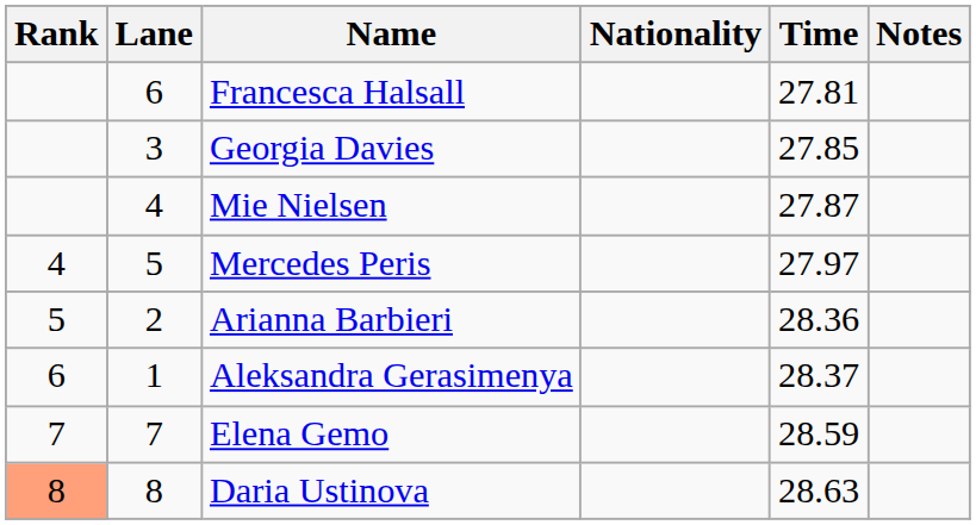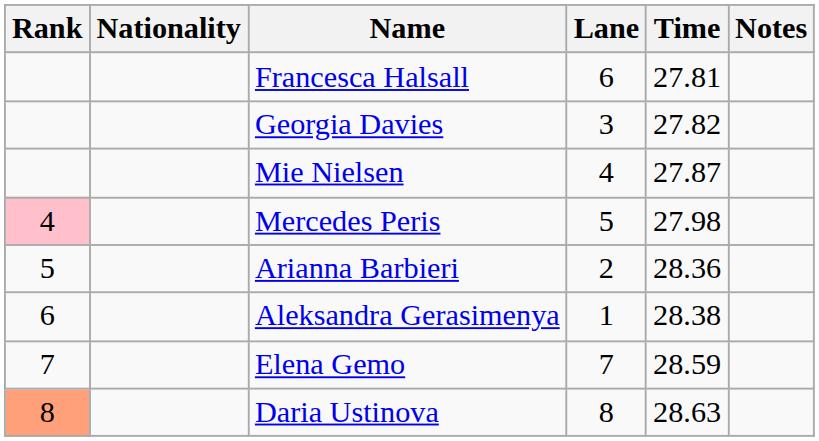 <table class="wikitable sortable" style="text-align:center">
 <tr>
 <th>Rank</th>
+<th>Nationality</th>
+<th>Name</th>
 <th>Lane</th>
-<th>Name</th>
-<th>Nationality</th>
 <th>Time</th>
 <th>Notes</th>
 </tr>
 <tr>
 <td></td>
+<td align=left></td>
+<td align=left><a href='#'>Francesca Halsall</a></td>
 <td>6</td>
-<td align=left><a href='#'>Francesca Halsall</a></td>
-<td align=left></td>
 <td>27.81</td>
 <td></td>
 </tr>
 <tr>
 <td></td>
+<td align=left></td>
+<td align=left><a href='#'>Georgia Davies</a></td>
 <td>3</td>
-<td align=left><a href='#'>Georgia Davies</a></td>
-<td align=left></td>
-<td>27.85</td>
+<td>27.82</td>
 <td></td>
 </tr>
 <tr>
 <td></td>
+<td align=left></td>
+<td align=left><a href='#'>Mie Nielsen</a></td>
 <td>4</td>
-<td align=left><a href='#'>Mie Nielsen</a></td>
-<td align=left></td>
 <td>27.87</td>
 <td></td>
 </tr>
 <tr>
-<td>4</td>
+<td style="background: pink;">4</td>
+<td align=left></td>
+<td align=left><a href='#'>Mercedes Peris</a></td>
 <td>5</td>
-<td align=left><a href='#'>Mercedes Peris</a></td>
-<td align=left></td>
-<td>27.97</td>
+<td>27.98</td>
 <td></td>
 </tr>
 <tr>
 <td>5</td>
+<td align=left></td>
+<td align=left><a href='#'>Arianna Barbieri</a></td>
 <td>2</td>
-<td align=left><a href='#'>Arianna Barbieri</a></td>
-<td align=left></td>
 <td>28.36</td>
 <td></td>
 </tr>
 <tr>
 <td>6</td>
+<td align=left></td>
+<td align=left><a href='#'>Aleksandra Gerasimenya</a></td>
 <td>1</td>
-<td align=left><a href='#'>Aleksandra Gerasimenya</a></td>
-<td align=left></td>
-<td>28.37</td>
+<td>28.38</td>
 <td></td>
 </tr>
 <tr>
 <td>7</td>
+<td align=left></td>
+<td align=left><a href='#'>Elena Gemo</a></td>
 <td>7</td>
-<td align=left><a href='#'>Elena Gemo</a></td>
-<td align=left></td>
 <td>28.59</td>
 <td></td>
 </tr>
 <tr>
 <td style="background: lightsalmon;">8</td>
+<td align=left></td>
+<td align=left><a href='#'>Daria Ustinova</a></td>
 <td>8</td>
-<td align=left><a href='#'>Daria Ustinova</a></td>
-<td align=left></td>
 <td>28.63</td>
 <td></td>
 </tr>
 </table>
